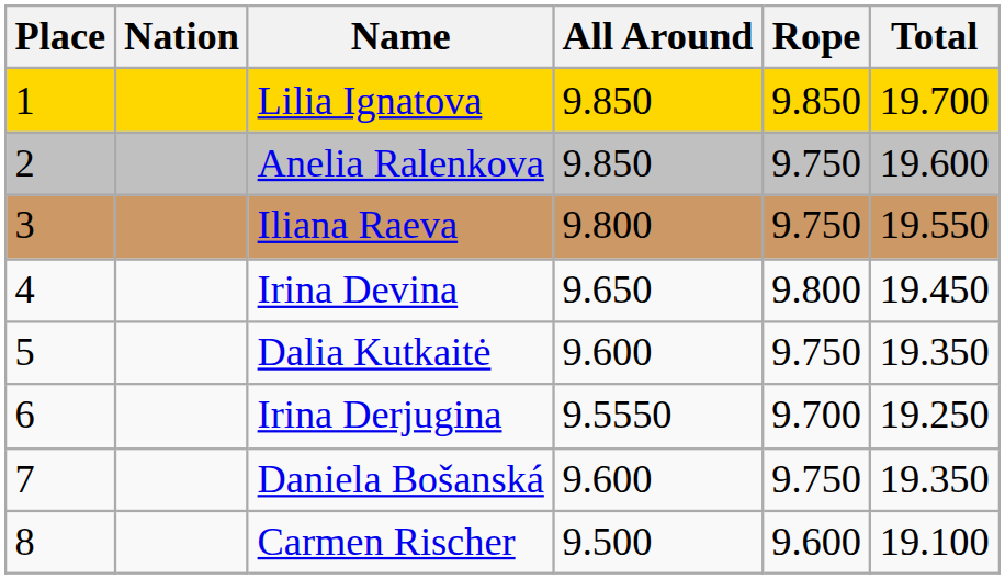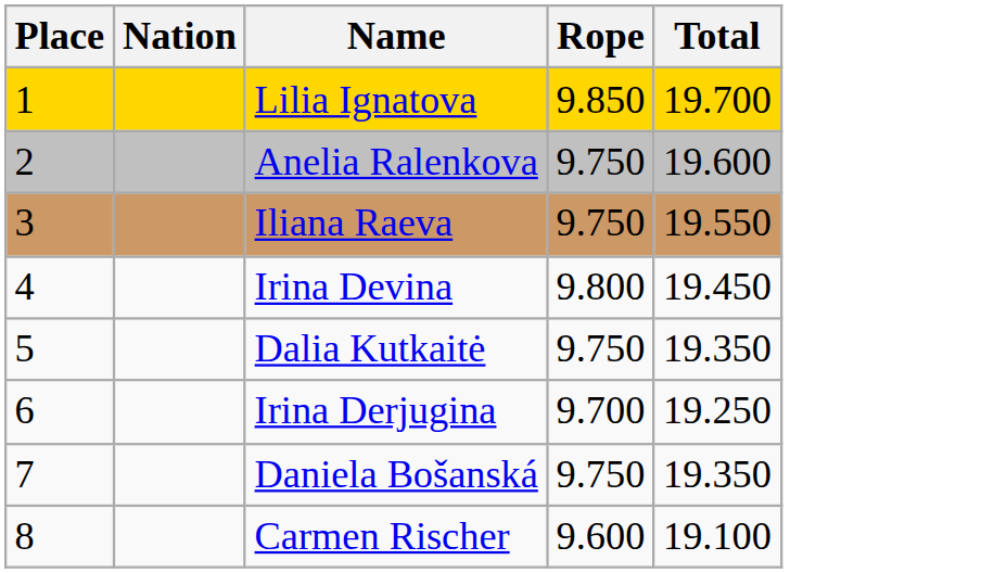 <table class="wikitable">
 <tr>
 <th>Place</th>
 <th>Nation</th>
 <th>Name</th>
-<th>All Around</th>
 <th>Rope</th>
 <th>Total</th>
 </tr>
 <tr bgcolor=gold>
 <td>1</td>
 <td></td>
 <td><a href='#'>Lilia Ignatova</a></td>
 <td>9.850</td>
-<td>9.850</td>
 <td>19.700</td>
 </tr>
 <tr bgcolor=silver>
 <td>2</td>
 <td></td>
 <td><a href='#'>Anelia Ralenkova</a></td>
-<td>9.850</td>
 <td>9.750</td>
 <td>19.600</td>
 </tr>
 <tr bgcolor=cc9966>
 <td>3</td>
 <td></td>
 <td><a href='#'>Iliana Raeva</a></td>
-<td>9.800</td>
 <td>9.750</td>
 <td>19.550</td>
 </tr>
 <tr>
 <td>4</td>
 <td></td>
 <td><a href='#'>Irina Devina</a></td>
-<td>9.650</td>
 <td>9.800</td>
 <td>19.450</td>
 </tr>
 <tr>
 <td>5</td>
 <td></td>
 <td><a href='#'>Dalia Kutkaitė</a></td>
-<td>9.600</td>
 <td>9.750</td>
 <td>19.350</td>
 </tr>
 <tr>
 <td>6</td>
 <td></td>
 <td><a href='#'>Irina Derjugina</a></td>
-<td>9.5550</td>
 <td>9.700</td>
 <td>19.250</td>
 </tr>
 <tr>
 <td>7</td>
 <td></td>
 <td><a href='#'>Daniela Bošanská</a></td>
-<td>9.600</td>
 <td>9.750</td>
 <td>19.350</td>
 </tr>
 <tr>
 <td>8</td>
 <td></td>
 <td><a href='#'>Carmen Rischer</a></td>
-<td>9.500</td>
 <td>9.600</td>
 <td>19.100</td>
 </tr>
 </table>
